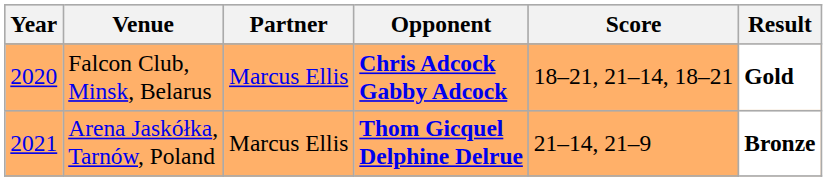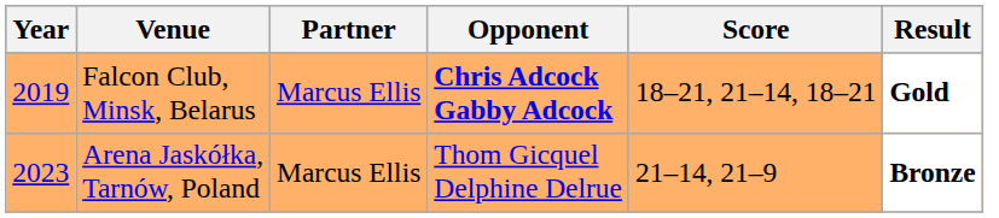 <table class="sortable wikitable" style="font-size: 90%;">
 <tr>
 <th>Year</th>
 <th>Venue</th>
 <th>Partner</th>
 <th>Opponent</th>
 <th>Score</th>
 <th>Result</th>
 </tr>
 <tr style="background:#FFB069">
-<td align="center"><a href='#'>2020</a></td>
+<td align="center"><a href='#'>2019</a></td>
 <td align="left">Falcon Club,<br><a href='#'>Minsk</a>, Belarus</td>
 <td align="left"> <a href='#'>Marcus Ellis</a></td>
 <td align="left"><strong> <a href='#'>Chris Adcock</a><br> <a href='#'>Gabby Adcock</a></strong></td>
 <td align="left">18–21, 21–14, 18–21</td>
 <td style="text-align:left; background:white"> <strong>Gold</strong></td>
 </tr>
 <tr style="background:#FFB069">
-<td align="center"><a href='#'>2021</a></td>
+<td align="center"><a href='#'>2023</a></td>
 <td align="left"><a href='#'>Arena Jaskółka</a>,<br><a href='#'>Tarnów</a>, Poland</td>
 <td align="left"> Marcus Ellis</td>
-<td align="left"><strong> <a href='#'>Thom Gicquel</a><br> <a href='#'>Delphine Delrue</a></strong></td>
+<td align="left"> <a href='#'>Thom Gicquel</a><br> <a href='#'>Delphine Delrue</a></td>
 <td align="left">21–14, 21–9</td>
 <td style="text-align:left; background:white"> <strong>Bronze</strong></td>
 </tr>
 </table>
